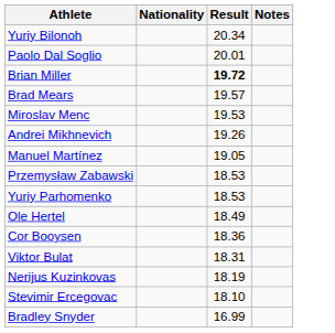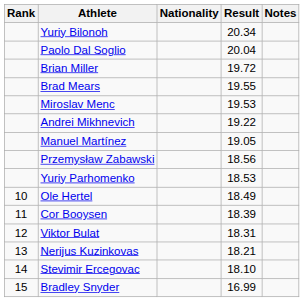 <table class="wikitable sortable" style="text-align:center">
 <tr>
+<th>Rank</th>
 <th>Athlete</th>
 <th>Nationality</th>
 <th>Result</th>
 <th>Notes</th>
 </tr>
 <tr>
+<td></td>
 <td align=left><a href='#'>Yuriy Bilonoh</a></td>
 <td align=left></td>
 <td>20.34</td>
 <td></td>
 </tr>
 <tr>
+<td></td>
 <td align=left><a href='#'>Paolo Dal Soglio</a></td>
 <td align=left></td>
-<td>20.01</td>
+<td>20.04</td>
 <td></td>
 </tr>
 <tr>
+<td></td>
 <td align=left><a href='#'>Brian Miller</a></td>
 <td align=left></td>
-<td><strong>19.72</strong></td>
+<td>19.72</td>
 <td></td>
 </tr>
 <tr>
+<td></td>
 <td align=left><a href='#'>Brad Mears</a></td>
 <td align=left></td>
-<td>19.57</td>
+<td>19.55</td>
 <td></td>
 </tr>
 <tr>
+<td></td>
 <td align=left><a href='#'>Miroslav Menc</a></td>
 <td align=left></td>
 <td>19.53</td>
 <td></td>
 </tr>
 <tr>
+<td></td>
 <td align=left><a href='#'>Andrei Mikhnevich</a></td>
 <td align=left></td>
-<td>19.26</td>
+<td>19.22</td>
 <td></td>
 </tr>
 <tr>
+<td></td>
 <td align=left><a href='#'>Manuel Martínez</a></td>
 <td align=left></td>
 <td>19.05</td>
 <td></td>
 </tr>
 <tr>
+<td></td>
 <td align=left><a href='#'>Przemysław Zabawski</a></td>
 <td align=left></td>
-<td>18.53</td>
+<td>18.56</td>
 <td></td>
 </tr>
 <tr>
+<td></td>
 <td align=left><a href='#'>Yuriy Parhomenko</a></td>
 <td align=left></td>
 <td>18.53</td>
 <td></td>
 </tr>
 <tr>
+<td>10</td>
 <td align=left><a href='#'>Ole Hertel</a></td>
 <td align=left></td>
 <td>18.49</td>
 <td></td>
 </tr>
 <tr>
+<td>11</td>
 <td align=left><a href='#'>Cor Booysen</a></td>
 <td align=left></td>
-<td>18.36</td>
+<td>18.39</td>
 <td></td>
 </tr>
 <tr>
+<td>12</td>
 <td align=left><a href='#'>Viktor Bulat</a></td>
 <td align=left></td>
 <td>18.31</td>
 <td></td>
 </tr>
 <tr>
+<td>13</td>
 <td align=left><a href='#'>Nerijus Kuzinkovas</a></td>
 <td align=left></td>
-<td>18.19</td>
+<td>18.21</td>
 <td></td>
 </tr>
 <tr>
+<td>14</td>
 <td align=left><a href='#'>Stevimir Ercegovac</a></td>
 <td align=left></td>
 <td>18.10</td>
 <td></td>
 </tr>
 <tr>
+<td>15</td>
 <td align=left><a href='#'>Bradley Snyder</a></td>
 <td align=left></td>
 <td>16.99</td>
 <td></td>
 </tr>
 </table>
